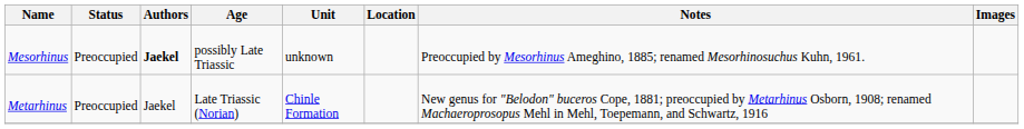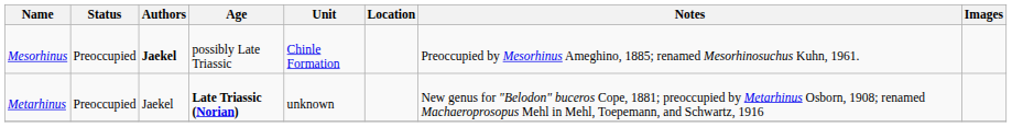 <table class="wikitable sortable" align="center" width="100%">
 <tr>
 <th>Name</th>
 <th>Status</th>
 <th>Authors</th>
 <th>Age</th>
 <th>Unit</th>
 <th>Location</th>
 <th class="unsortable">Notes</th>
 <th class="unsortable">Images</th>
 </tr>
 <tr>
 <td><br><em><a href='#'>Mesorhinus</a></em></td>
 <td><br>Preoccupied</td>
 <td><strong><br>Jaekel</strong></td>
 <td><br>possibly Late Triassic</td>
-<td><br>unknown</td>
+<td><br><a href='#'>Chinle Formation</a></td>
 <td><br></td>
 <td><br>Preoccupied by <em><a href='#'>Mesorhinus</a></em> Ameghino, 1885; renamed <em>Mesorhinosuchus</em> Kuhn, 1961.</td>
 <td></td>
 </tr>
 <tr>
 <td><br><em><a href='#'>Metarhinus</a></em></td>
 <td><br>Preoccupied</td>
 <td><br>Jaekel</td>
-<td><br>Late Triassic (<a href='#'>Norian</a>)</td>
-<td><br><a href='#'>Chinle Formation</a></td>
+<td><strong><br>Late Triassic (<a href='#'>Norian</a>)</strong></td>
+<td><br>unknown</td>
 <td><br></td>
 <td><br>New genus for <em>"Belodon" buceros</em> Cope, 1881; preoccupied by <em><a href='#'>Metarhinus</a></em> Osborn, 1908; renamed <em>Machaeroprosopus</em> Mehl in Mehl, Toepemann, and Schwartz, 1916</td>
 <td></td>
 </tr>
 <tr>
 </tr>
 </table>
